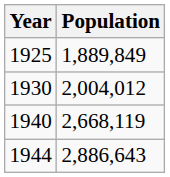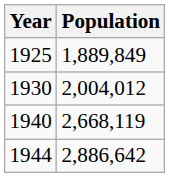 <table class="wikitable">
 <tr>
 <th>Year</th>
 <th>Population</th>
 </tr>
 <tr>
 <td>1925</td>
 <td>1,889,849</td>
 </tr>
 <tr>
 <td>1930</td>
 <td>2,004,012</td>
 </tr>
 <tr>
 <td>1940</td>
 <td>2,668,119</td>
 </tr>
 <tr>
 <td>1944</td>
-<td>2,886,643</td>
+<td>2,886,642</td>
 </tr>
 </table>
